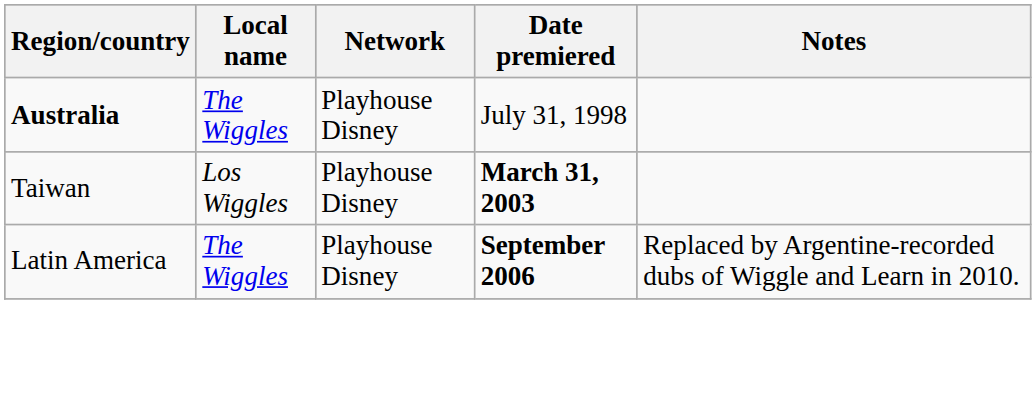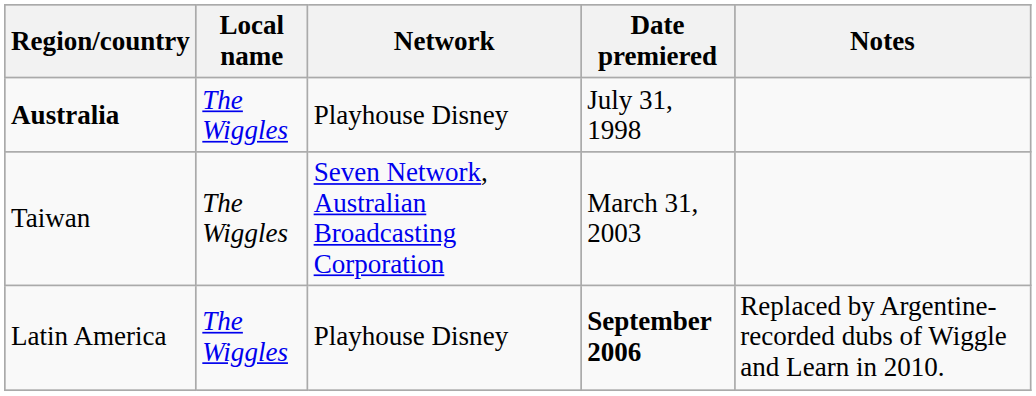 <table class="wikitable">
 <tr>
 <th>Region/country</th>
 <th>Local name</th>
 <th>Network</th>
 <th>Date premiered</th>
 <th>Notes</th>
 </tr>
 <tr>
 <td><strong>Australia</strong></td>
 <td><em><a href='#'>The Wiggles</a></em></td>
 <td>Playhouse Disney</td>
 <td>July 31, 1998</td>
 <td></td>
 </tr>
 <tr>
 <td>Taiwan</td>
-<td><em>Los Wiggles</em></td>
-<td>Playhouse Disney</td>
-<td><strong>March 31, 2003</strong></td>
+<td><em>The Wiggles</em></td>
+<td><a href='#'>Seven Network</a>, <a href='#'>Australian Broadcasting Corporation</a></td>
+<td>March 31, 2003</td>
 <td></td>
 </tr>
 <tr>
 <td>Latin America</td>
 <td><em><a href='#'>The Wiggles</a></em></td>
 <td>Playhouse Disney</td>
 <td><strong>September 2006</strong></td>
 <td>Replaced by Argentine-recorded dubs of Wiggle and Learn in 2010.</td>
 </tr>
 </table>
